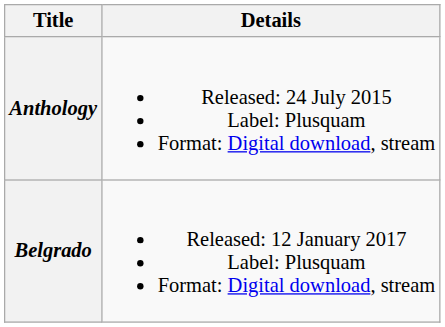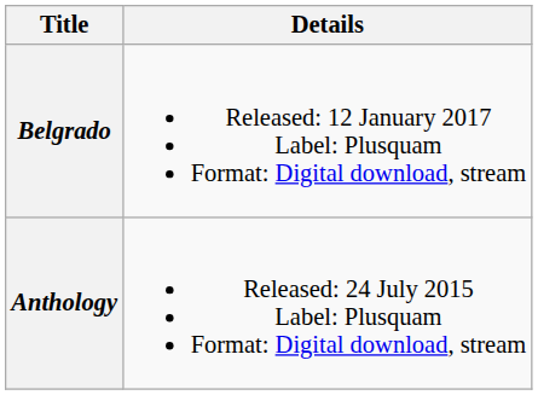 <table class="wikitable plainrowheaders" style="text-align:center;">
 <tr>
 <th scope="col">Title</th>
 <th scope="col">Details</th>
 </tr>
 <tr>
+<th><em>Belgrado</em></th>
+<td><br><ul><li>Released: 12 January 2017</li><li>Label: Plusquam</li><li>Format: <a href='#'>Digital download</a>, stream</li></ul></td>
+</tr>
+<tr>
 <th scope="row"><strong><em>Anthology</em></strong></th>
 <td><br><ul><li>Released: 24 July 2015</li><li>Label: Plusquam</li><li>Format: <a href='#'>Digital download</a>, stream</li></ul></td>
 </tr>
-<tr>
-<th><em>Belgrado</em></th>
-<td><br><ul><li>Released: 12 January 2017</li><li>Label: Plusquam</li><li>Format: <a href='#'>Digital download</a>, stream</li></ul></td>
-</tr>
 </table>
